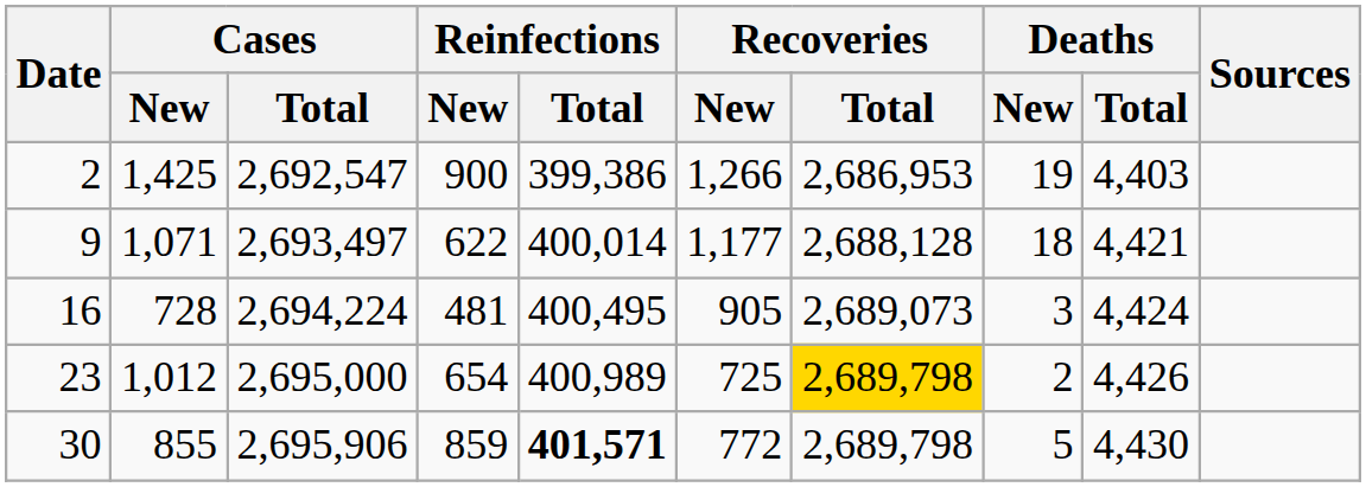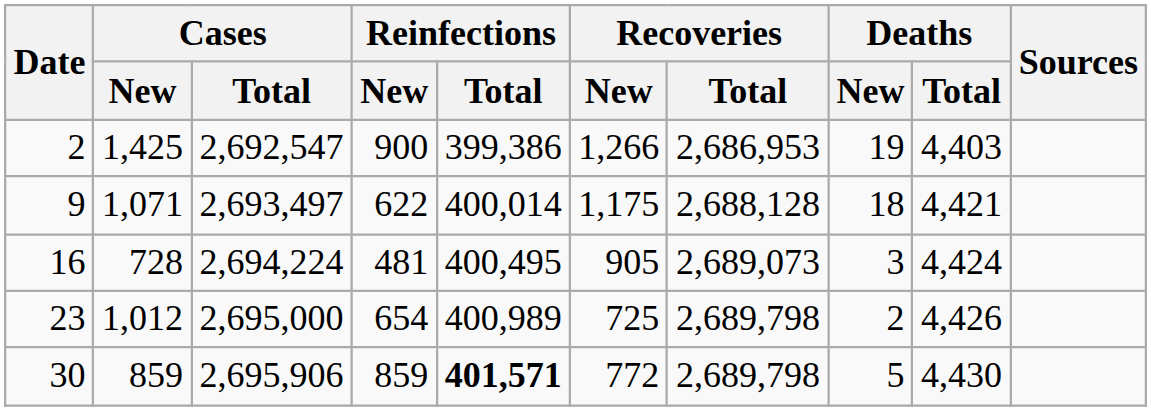 <table class="wikitable sortable mw-collapsible mw-collapsed sticky-header-multi sort-under" style="text-align:right;">
 <tr>
 <th rowspan=2>Date</th>
 <th colspan=2>Cases</th>
 <th colspan=2>Reinfections</th>
 <th colspan=2>Recoveries</th>
 <th colspan=2>Deaths</th>
 <th rowspan=2 class="unsortable">Sources</th>
 </tr>
 <tr>
 <th>New</th>
 <th>Total</th>
 <th>New</th>
 <th>Total</th>
 <th>New</th>
 <th>Total</th>
 <th>New</th>
 <th>Total</th>
 </tr>
 <tr>
 <td>2</td>
 <td>1,425</td>
 <td>2,692,547</td>
 <td>900</td>
 <td>399,386</td>
 <td>1,266</td>
 <td>2,686,953</td>
 <td>19</td>
 <td>4,403</td>
 <td></td>
 </tr>
 <tr>
 <td>9</td>
 <td>1,071</td>
 <td>2,693,497</td>
 <td>622</td>
 <td>400,014</td>
-<td>1,177</td>
+<td>1,175</td>
 <td>2,688,128</td>
 <td>18</td>
 <td>4,421</td>
 <td></td>
 </tr>
 <tr>
 <td>16</td>
 <td>728</td>
 <td>2,694,224</td>
 <td>481</td>
 <td>400,495</td>
 <td>905</td>
 <td>2,689,073</td>
 <td>3</td>
 <td>4,424</td>
 <td></td>
 </tr>
 <tr>
 <td>23</td>
 <td>1,012</td>
 <td>2,695,000</td>
 <td>654</td>
 <td>400,989</td>
 <td>725</td>
-<td style="background: gold;">2,689,798</td>
+<td>2,689,798</td>
 <td>2</td>
 <td>4,426</td>
 <td></td>
 </tr>
 <tr>
 <td>30</td>
-<td>855</td>
+<td>859</td>
 <td>2,695,906</td>
 <td>859</td>
 <td><strong>401,571</strong></td>
 <td>772</td>
 <td>2,689,798</td>
 <td>5</td>
 <td>4,430</td>
 <td></td>
 </tr>
 </table>
